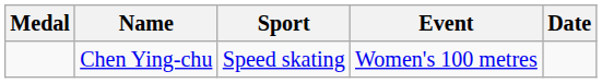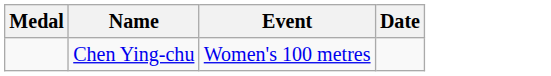 <table class="wikitable sortable" style="font-size:95%">
 <tr>
 <th>Medal</th>
 <th>Name</th>
-<th>Sport</th>
 <th>Event</th>
 <th>Date</th>
 </tr>
 <tr>
 <td></td>
 <td><a href='#'>Chen Ying-chu</a></td>
-<td><a href='#'>Speed skating</a></td>
 <td><a href='#'>Women's 100 metres</a></td>
 <td></td>
 </tr>
 </table>
